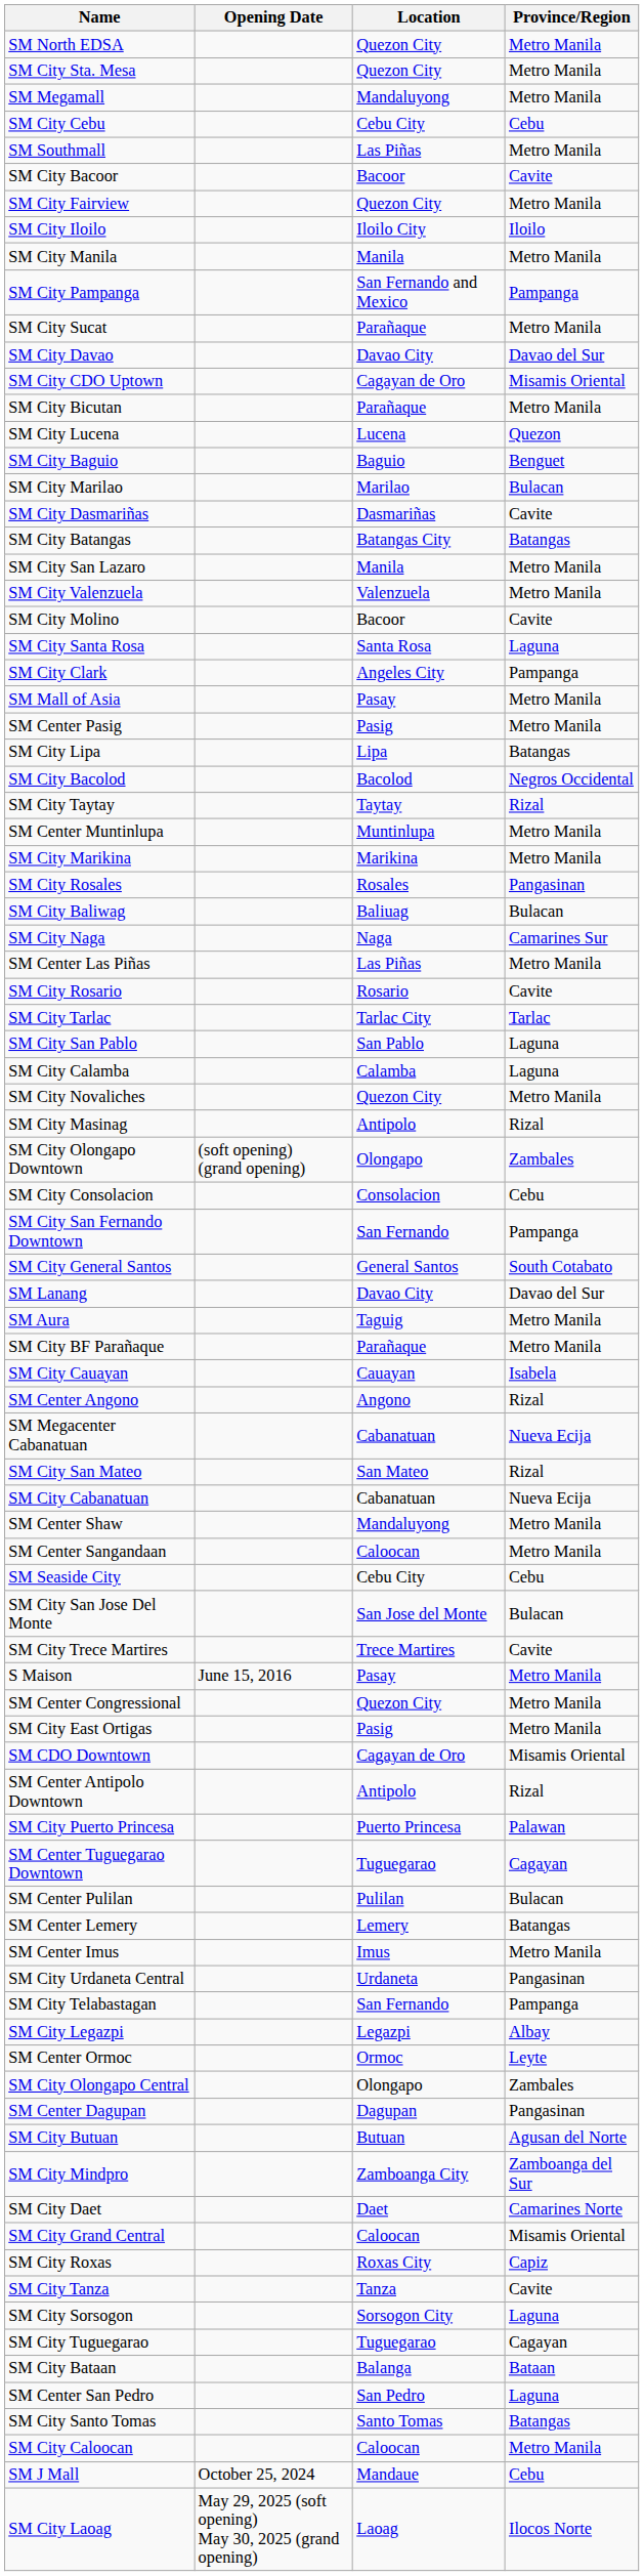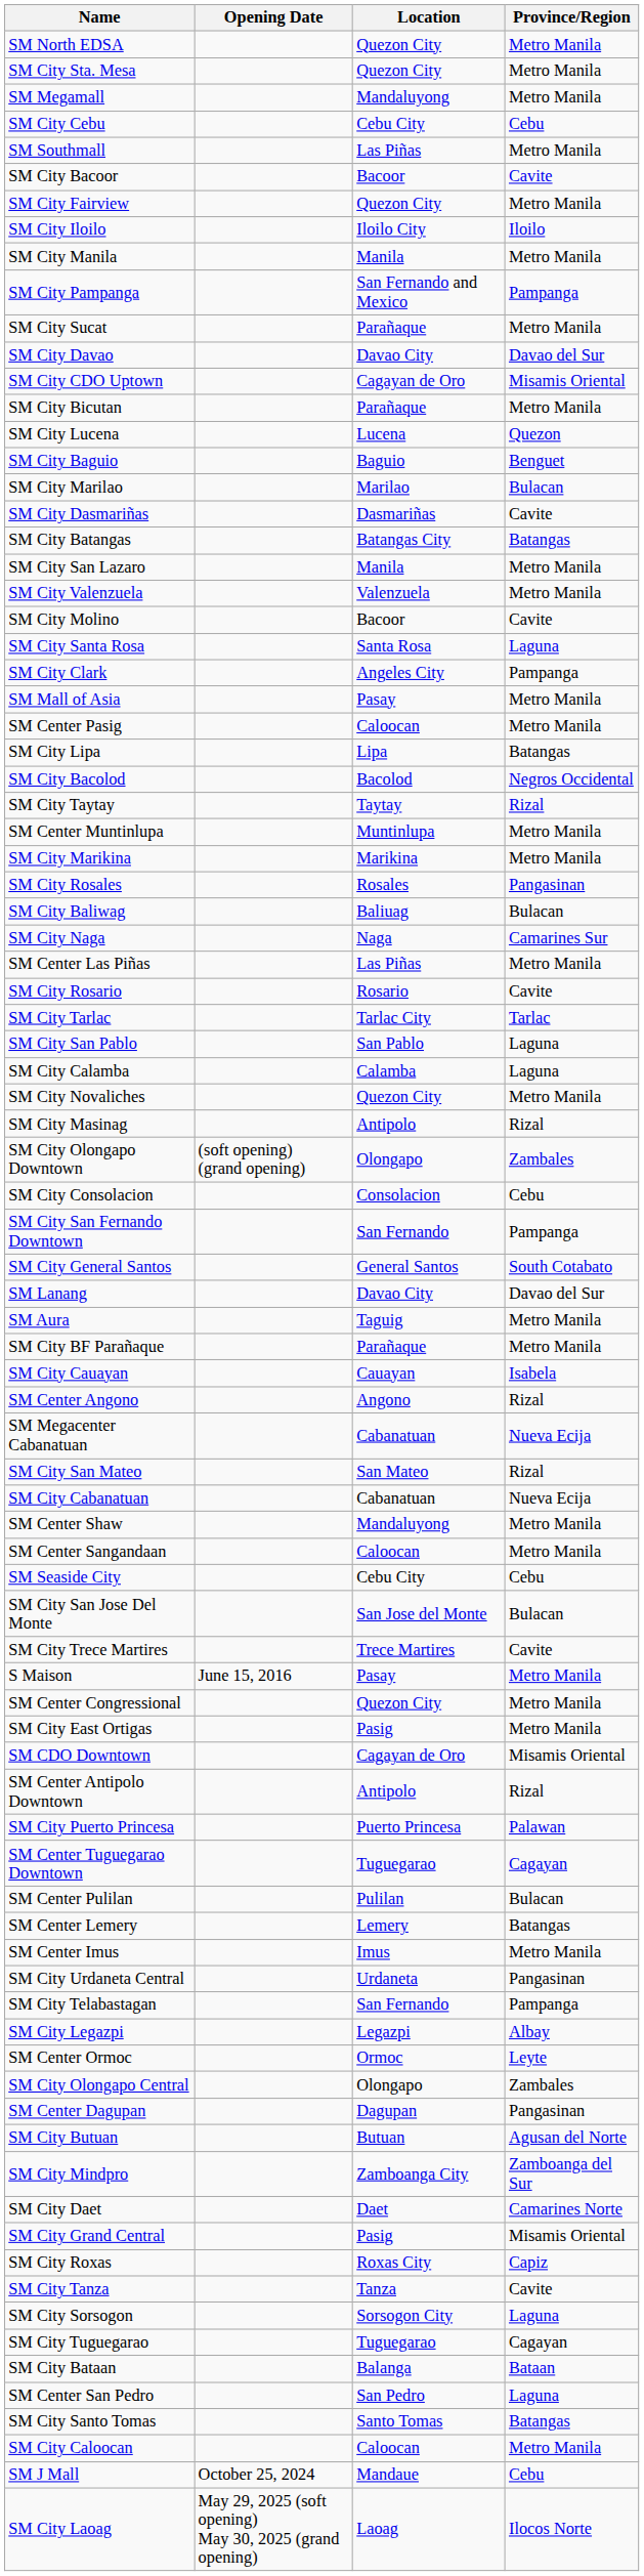 <table class="wikitable sortable mw-datatable sticky-header static-row-numbers static-row-header-text">
 <tr>
 <th>Name</th>
 <th>Opening Date</th>
 <th>Location</th>
 <th>Province/Region</th>
 </tr>
 <tr>
 <td><a href='#'>SM North EDSA</a></td>
 <td></td>
 <td><a href='#'>Quezon City</a></td>
 <td><a href='#'>Metro Manila</a></td>
 </tr>
 <tr>
 <td><a href='#'>SM City Sta. Mesa</a></td>
 <td></td>
 <td><a href='#'>Quezon City</a></td>
 <td>Metro Manila</td>
 </tr>
 <tr>
 <td><a href='#'>SM Megamall</a></td>
 <td></td>
 <td><a href='#'>Mandaluyong</a></td>
 <td>Metro Manila</td>
 </tr>
 <tr>
 <td><a href='#'>SM City Cebu</a></td>
 <td></td>
 <td><a href='#'>Cebu City</a></td>
 <td><a href='#'>Cebu</a></td>
 </tr>
 <tr>
 <td><a href='#'>SM Southmall</a></td>
 <td></td>
 <td><a href='#'>Las Piñas</a></td>
 <td>Metro Manila</td>
 </tr>
 <tr>
 <td>SM City Bacoor</td>
 <td></td>
 <td><a href='#'>Bacoor</a></td>
 <td><a href='#'>Cavite</a></td>
 </tr>
 <tr>
 <td><a href='#'>SM City Fairview</a></td>
 <td></td>
 <td><a href='#'>Quezon City</a></td>
 <td>Metro Manila</td>
 </tr>
 <tr>
 <td><a href='#'>SM City Iloilo</a></td>
 <td></td>
 <td><a href='#'>Iloilo City</a></td>
 <td><a href='#'>Iloilo</a></td>
 </tr>
 <tr>
 <td>SM City Manila</td>
 <td></td>
 <td><a href='#'>Manila</a></td>
 <td>Metro Manila</td>
 </tr>
 <tr>
 <td><a href='#'>SM City Pampanga</a></td>
 <td></td>
 <td><a href='#'>San Fernando</a> and <a href='#'>Mexico</a></td>
 <td><a href='#'>Pampanga</a></td>
 </tr>
 <tr>
 <td>SM City Sucat</td>
 <td></td>
 <td><a href='#'>Parañaque</a></td>
 <td>Metro Manila</td>
 </tr>
 <tr>
 <td><a href='#'>SM City Davao</a></td>
 <td></td>
 <td><a href='#'>Davao City</a></td>
 <td><a href='#'>Davao del Sur</a></td>
 </tr>
 <tr>
 <td><a href='#'>SM City CDO Uptown</a></td>
 <td></td>
 <td><a href='#'>Cagayan de Oro</a></td>
 <td><a href='#'>Misamis Oriental</a></td>
 </tr>
 <tr>
 <td>SM City Bicutan</td>
 <td></td>
 <td><a href='#'>Parañaque</a></td>
 <td>Metro Manila</td>
 </tr>
 <tr>
 <td>SM City Lucena</td>
 <td></td>
 <td><a href='#'>Lucena</a></td>
 <td><a href='#'>Quezon</a></td>
 </tr>
 <tr>
 <td><a href='#'>SM City Baguio</a></td>
 <td></td>
 <td><a href='#'>Baguio</a></td>
 <td><a href='#'>Benguet</a></td>
 </tr>
 <tr>
 <td>SM City Marilao</td>
 <td></td>
 <td><a href='#'>Marilao</a></td>
 <td><a href='#'>Bulacan</a></td>
 </tr>
 <tr>
 <td><a href='#'>SM City Dasmariñas</a></td>
 <td></td>
 <td><a href='#'>Dasmariñas</a></td>
 <td>Cavite</td>
 </tr>
 <tr>
 <td>SM City Batangas</td>
 <td></td>
 <td><a href='#'>Batangas City</a></td>
 <td><a href='#'>Batangas</a></td>
 </tr>
 <tr>
 <td>SM City San Lazaro</td>
 <td></td>
 <td><a href='#'>Manila</a></td>
 <td>Metro Manila</td>
 </tr>
 <tr>
 <td><a href='#'>SM City Valenzuela</a></td>
 <td></td>
 <td><a href='#'>Valenzuela</a></td>
 <td>Metro Manila</td>
 </tr>
 <tr>
 <td>SM City Molino</td>
 <td></td>
 <td>Bacoor</td>
 <td>Cavite</td>
 </tr>
 <tr>
 <td><a href='#'>SM City Santa Rosa</a></td>
 <td></td>
 <td><a href='#'>Santa Rosa</a></td>
 <td><a href='#'>Laguna</a></td>
 </tr>
 <tr>
 <td><a href='#'>SM City Clark</a></td>
 <td></td>
 <td><a href='#'>Angeles City</a></td>
 <td>Pampanga</td>
 </tr>
 <tr>
 <td><a href='#'>SM Mall of Asia</a></td>
 <td></td>
 <td><a href='#'>Pasay</a></td>
 <td>Metro Manila</td>
 </tr>
 <tr>
 <td>SM Center Pasig</td>
 <td></td>
-<td><a href='#'>Pasig</a></td>
+<td><a href='#'>Caloocan</a></td>
 <td>Metro Manila</td>
 </tr>
 <tr>
 <td>SM City Lipa</td>
 <td></td>
 <td><a href='#'>Lipa</a></td>
 <td>Batangas</td>
 </tr>
 <tr>
 <td><a href='#'>SM City Bacolod</a></td>
 <td></td>
 <td><a href='#'>Bacolod</a></td>
 <td><a href='#'>Negros Occidental</a></td>
 </tr>
 <tr>
 <td>SM City Taytay</td>
 <td></td>
 <td><a href='#'>Taytay</a></td>
 <td><a href='#'>Rizal</a></td>
 </tr>
 <tr>
 <td>SM Center Muntinlupa</td>
 <td></td>
 <td><a href='#'>Muntinlupa</a></td>
 <td>Metro Manila</td>
 </tr>
 <tr>
 <td><a href='#'>SM City Marikina</a></td>
 <td></td>
 <td><a href='#'>Marikina</a></td>
 <td>Metro Manila</td>
 </tr>
 <tr>
 <td><a href='#'>SM City Rosales</a></td>
 <td></td>
 <td><a href='#'>Rosales</a></td>
 <td><a href='#'>Pangasinan</a></td>
 </tr>
 <tr>
 <td><a href='#'>SM City Baliwag</a></td>
 <td></td>
 <td><a href='#'>Baliuag</a></td>
 <td>Bulacan</td>
 </tr>
 <tr>
 <td><a href='#'>SM City Naga</a></td>
 <td></td>
 <td><a href='#'>Naga</a></td>
 <td><a href='#'>Camarines Sur</a></td>
 </tr>
 <tr>
 <td>SM Center Las Piñas</td>
 <td></td>
 <td><a href='#'>Las Piñas</a></td>
 <td>Metro Manila</td>
 </tr>
 <tr>
 <td><a href='#'>SM City Rosario</a></td>
 <td></td>
 <td><a href='#'>Rosario</a></td>
 <td>Cavite</td>
 </tr>
 <tr>
 <td><a href='#'>SM City Tarlac</a></td>
 <td></td>
 <td><a href='#'>Tarlac City</a></td>
 <td><a href='#'>Tarlac</a></td>
 </tr>
 <tr>
 <td><a href='#'>SM City San Pablo</a></td>
 <td></td>
 <td><a href='#'>San Pablo</a></td>
 <td>Laguna</td>
 </tr>
 <tr>
 <td>SM City Calamba</td>
 <td></td>
 <td><a href='#'>Calamba</a></td>
 <td>Laguna</td>
 </tr>
 <tr>
 <td>SM City Novaliches</td>
 <td></td>
 <td><a href='#'>Quezon City</a></td>
 <td>Metro Manila</td>
 </tr>
 <tr>
 <td>SM City Masinag</td>
 <td></td>
 <td><a href='#'>Antipolo</a></td>
 <td>Rizal</td>
 </tr>
 <tr>
 <td>SM City Olongapo Downtown</td>
 <td> (soft opening)<br> (grand opening)</td>
 <td><a href='#'>Olongapo</a></td>
 <td><a href='#'>Zambales</a></td>
 </tr>
 <tr>
 <td>SM City Consolacion</td>
 <td></td>
 <td><a href='#'>Consolacion</a></td>
 <td>Cebu</td>
 </tr>
 <tr>
 <td><a href='#'>SM City San Fernando Downtown</a></td>
 <td></td>
 <td><a href='#'>San Fernando</a></td>
 <td>Pampanga</td>
 </tr>
 <tr>
 <td><a href='#'>SM City General Santos</a></td>
 <td></td>
 <td><a href='#'>General Santos</a></td>
 <td><a href='#'>South Cotabato</a></td>
 </tr>
 <tr>
 <td><a href='#'>SM Lanang</a></td>
 <td></td>
 <td><a href='#'>Davao City</a></td>
 <td>Davao del Sur</td>
 </tr>
 <tr>
 <td><a href='#'>SM Aura</a></td>
 <td></td>
 <td><a href='#'>Taguig</a></td>
 <td>Metro Manila</td>
 </tr>
 <tr>
 <td>SM City BF Parañaque</td>
 <td></td>
 <td><a href='#'>Parañaque</a></td>
 <td>Metro Manila</td>
 </tr>
 <tr>
 <td><a href='#'>SM City Cauayan</a></td>
 <td></td>
 <td><a href='#'>Cauayan</a></td>
 <td><a href='#'>Isabela</a></td>
 </tr>
 <tr>
 <td><a href='#'>SM Center Angono</a></td>
 <td></td>
 <td><a href='#'>Angono</a></td>
 <td>Rizal</td>
 </tr>
 <tr>
 <td>SM Megacenter Cabanatuan</td>
 <td></td>
 <td><a href='#'>Cabanatuan</a></td>
 <td><a href='#'>Nueva Ecija</a></td>
 </tr>
 <tr>
 <td><a href='#'>SM City San Mateo</a></td>
 <td></td>
 <td><a href='#'>San Mateo</a></td>
 <td>Rizal</td>
 </tr>
 <tr>
 <td><a href='#'>SM City Cabanatuan</a></td>
 <td></td>
 <td>Cabanatuan</td>
 <td>Nueva Ecija</td>
 </tr>
 <tr>
 <td>SM Center Shaw</td>
 <td></td>
 <td><a href='#'>Mandaluyong</a></td>
 <td>Metro Manila</td>
 </tr>
 <tr>
 <td>SM Center Sangandaan</td>
 <td></td>
 <td><a href='#'>Caloocan</a></td>
 <td>Metro Manila</td>
 </tr>
 <tr>
 <td><a href='#'>SM Seaside City</a></td>
 <td></td>
 <td>Cebu City</td>
 <td>Cebu</td>
 </tr>
 <tr>
 <td>SM City San Jose Del Monte</td>
 <td></td>
 <td><a href='#'>San Jose del Monte</a></td>
 <td>Bulacan</td>
 </tr>
 <tr>
 <td>SM City Trece Martires</td>
 <td></td>
 <td><a href='#'>Trece Martires</a></td>
 <td>Cavite</td>
 </tr>
 <tr>
 <td>S Maison</td>
 <td>June 15, 2016</td>
 <td><a href='#'>Pasay</a></td>
 <td><a href='#'>Metro Manila</a></td>
 </tr>
 <tr>
 <td>SM Center Congressional</td>
 <td></td>
 <td><a href='#'>Quezon City</a></td>
 <td>Metro Manila</td>
 </tr>
 <tr>
 <td>SM City East Ortigas</td>
 <td></td>
 <td><a href='#'>Pasig</a></td>
 <td>Metro Manila</td>
 </tr>
 <tr>
 <td><a href='#'>SM CDO Downtown</a></td>
 <td></td>
 <td><a href='#'>Cagayan de Oro</a></td>
 <td>Misamis Oriental</td>
 </tr>
 <tr>
 <td>SM Center Antipolo Downtown</td>
 <td></td>
 <td><a href='#'>Antipolo</a></td>
 <td>Rizal</td>
 </tr>
 <tr>
 <td><a href='#'>SM City Puerto Princesa</a></td>
 <td></td>
 <td><a href='#'>Puerto Princesa</a></td>
 <td><a href='#'>Palawan</a></td>
 </tr>
 <tr>
 <td><a href='#'>SM Center Tuguegarao Downtown</a></td>
 <td></td>
 <td><a href='#'>Tuguegarao</a></td>
 <td><a href='#'>Cagayan</a></td>
 </tr>
 <tr>
 <td>SM Center Pulilan</td>
 <td></td>
 <td><a href='#'>Pulilan</a></td>
 <td>Bulacan</td>
 </tr>
 <tr>
 <td>SM Center Lemery</td>
 <td></td>
 <td><a href='#'>Lemery</a></td>
 <td>Batangas</td>
 </tr>
 <tr>
 <td>SM Center Imus</td>
 <td></td>
 <td><a href='#'>Imus</a></td>
 <td>Metro Manila</td>
 </tr>
 <tr>
 <td>SM City Urdaneta Central</td>
 <td></td>
 <td><a href='#'>Urdaneta</a></td>
 <td>Pangasinan</td>
 </tr>
 <tr>
 <td>SM City Telabastagan</td>
 <td></td>
 <td><a href='#'>San Fernando</a></td>
 <td>Pampanga</td>
 </tr>
 <tr>
 <td><a href='#'>SM City Legazpi</a></td>
 <td></td>
 <td><a href='#'>Legazpi</a></td>
 <td><a href='#'>Albay</a></td>
 </tr>
 <tr>
 <td>SM Center Ormoc</td>
 <td></td>
 <td><a href='#'>Ormoc</a></td>
 <td><a href='#'>Leyte</a></td>
 </tr>
 <tr>
 <td><a href='#'>SM City Olongapo Central</a></td>
 <td></td>
 <td>Olongapo</td>
 <td>Zambales</td>
 </tr>
 <tr>
 <td><a href='#'>SM Center Dagupan</a></td>
 <td></td>
 <td><a href='#'>Dagupan</a></td>
 <td>Pangasinan</td>
 </tr>
 <tr>
 <td><a href='#'>SM City Butuan</a></td>
 <td></td>
 <td><a href='#'>Butuan</a></td>
 <td><a href='#'>Agusan del Norte</a></td>
 </tr>
 <tr>
 <td><a href='#'>SM City Mindpro</a></td>
 <td></td>
 <td><a href='#'>Zamboanga City</a></td>
 <td><a href='#'>Zamboanga del Sur</a></td>
 </tr>
 <tr>
 <td>SM City Daet</td>
 <td></td>
 <td><a href='#'>Daet</a></td>
 <td><a href='#'>Camarines Norte</a></td>
 </tr>
 <tr>
 <td><a href='#'>SM City Grand Central</a></td>
 <td></td>
-<td><a href='#'>Caloocan</a></td>
+<td><a href='#'>Pasig</a></td>
 <td>Misamis Oriental</td>
 </tr>
 <tr>
 <td>SM City Roxas</td>
 <td></td>
 <td><a href='#'>Roxas City</a></td>
 <td><a href='#'>Capiz</a></td>
 </tr>
 <tr>
 <td><a href='#'>SM City Tanza</a></td>
 <td></td>
 <td><a href='#'>Tanza</a></td>
 <td>Cavite</td>
 </tr>
 <tr>
 <td>SM City Sorsogon</td>
 <td></td>
 <td><a href='#'>Sorsogon City</a></td>
 <td><a href='#'>Laguna</a></td>
 </tr>
 <tr>
 <td>SM City Tuguegarao</td>
 <td></td>
 <td><a href='#'>Tuguegarao</a></td>
 <td>Cagayan</td>
 </tr>
 <tr>
 <td>SM City Bataan</td>
 <td> </td>
 <td><a href='#'>Balanga</a></td>
 <td><a href='#'>Bataan</a></td>
 </tr>
 <tr>
 <td>SM Center San Pedro</td>
 <td> </td>
 <td><a href='#'>San Pedro</a></td>
 <td><a href='#'>Laguna</a></td>
 </tr>
 <tr>
 <td>SM City Santo Tomas</td>
 <td></td>
 <td><a href='#'>Santo Tomas</a></td>
 <td><a href='#'>Batangas</a></td>
 </tr>
 <tr>
 <td><a href='#'>SM City Caloocan</a></td>
 <td></td>
 <td><a href='#'>Caloocan</a></td>
 <td><a href='#'>Metro Manila</a></td>
 </tr>
 <tr>
 <td><a href='#'>SM J Mall</a></td>
 <td>October 25, 2024</td>
 <td><a href='#'>Mandaue</a></td>
 <td><a href='#'>Cebu</a></td>
 </tr>
 <tr>
 <td><a href='#'>SM City Laoag</a></td>
 <td>May 29, 2025 (soft opening)<br>May 30, 2025 (grand opening)</td>
 <td><a href='#'>Laoag</a></td>
 <td><a href='#'>Ilocos Norte</a></td>
 </tr>
 </table>
